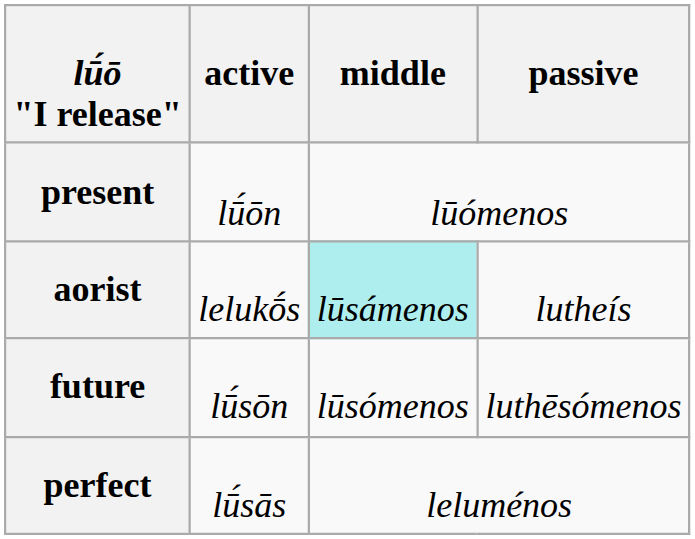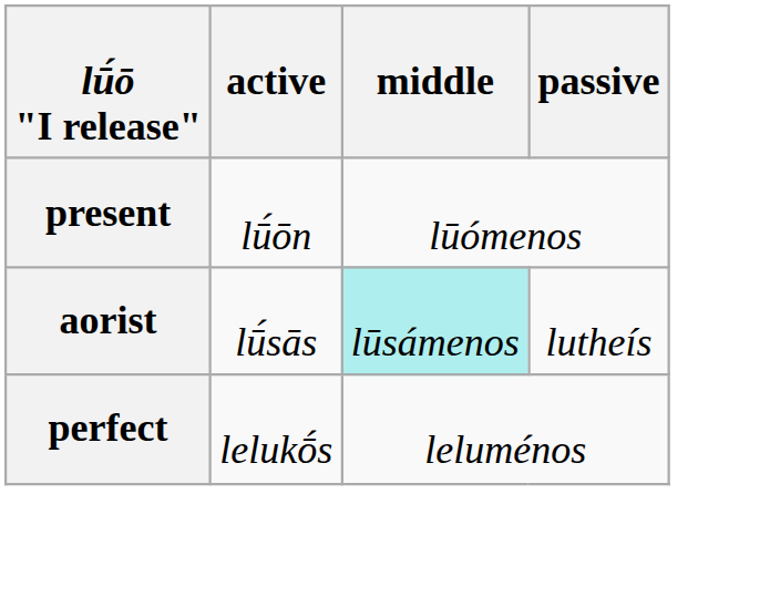 <table class="wikitable" style="text-align: center;">
 <tr>
 <th><br><em>lū́ō</em><br>"I release"</th>
 <th>active</th>
 <th>middle</th>
 <th>passive</th>
 </tr>
 <tr>
 <th>present</th>
 <td><br><em>lū́ōn</em></td>
 <td colspan="2"><br><em>lūómenos</em></td>
 </tr>
 <tr>
 <th>aorist</th>
-<td><br><em>lelukṓs</em></td>
+<td><br><em>lū́sās</em></td>
 <td style="background: paleturquoise;"><br><em>lūsámenos</em></td>
 <td><br><em>lutheís</em></td>
 </tr>
 <tr>
-<th>future</th>
-<td><br><em>lū́sōn</em></td>
-<td><br><em>lūsómenos</em></td>
-<td><br><em>luthēsómenos</em></td>
-</tr>
-<tr>
 <th>perfect</th>
-<td><br><em>lū́sās</em></td>
+<td><br><em>lelukṓs</em></td>
 <td colspan="2"><br><em>leluménos</em></td>
 </tr>
 </table>
